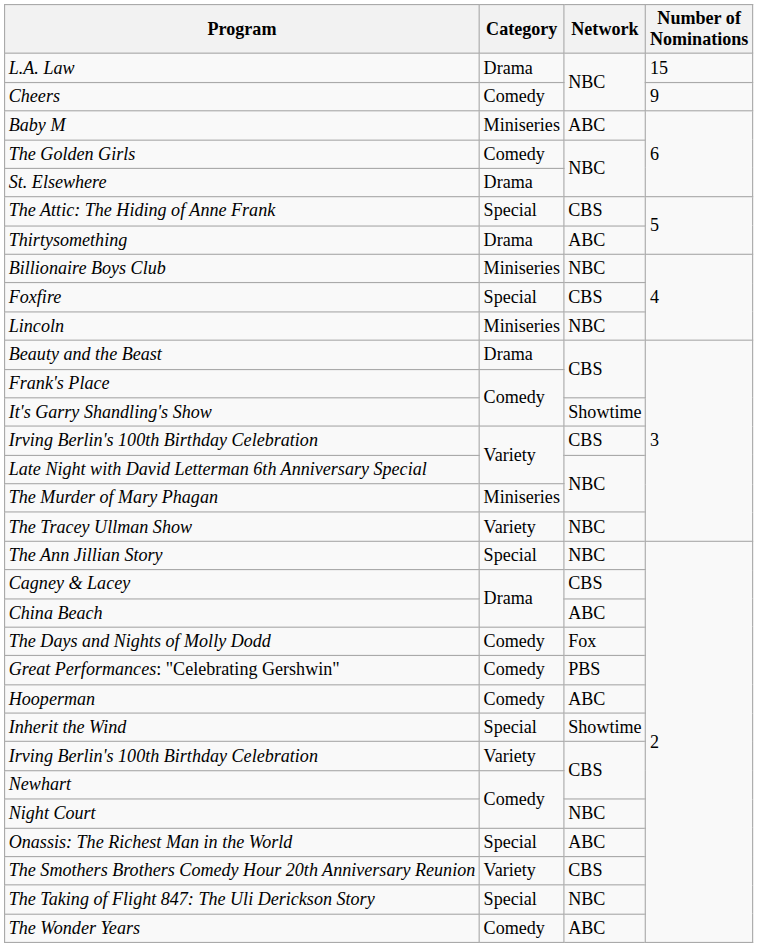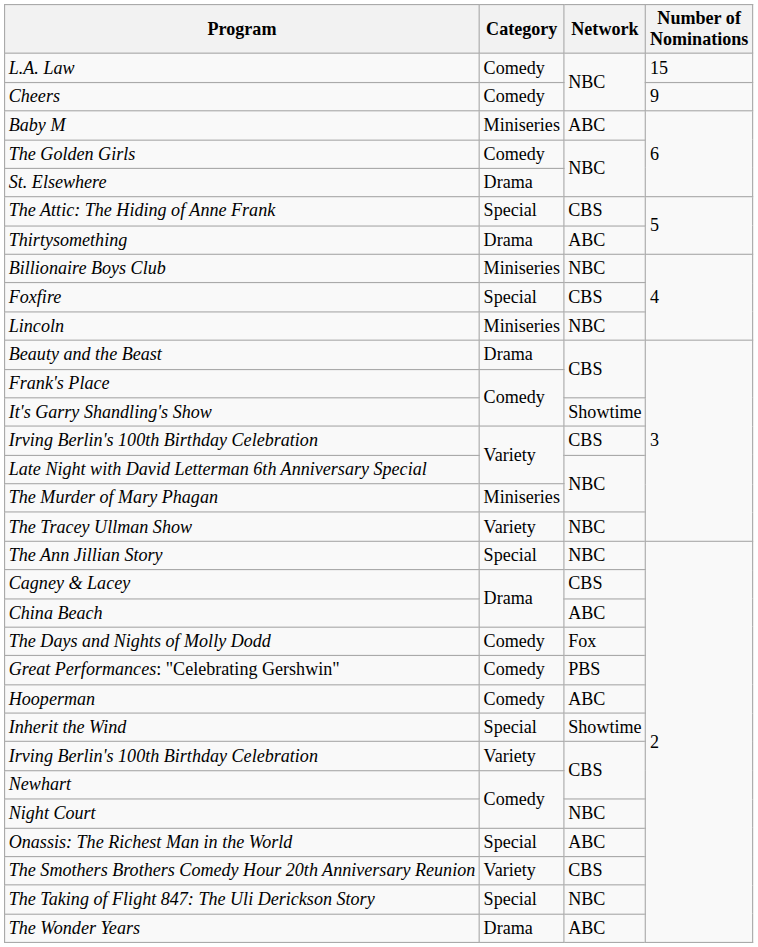 <table class="wikitable">
 <tr>
 <th>Program</th>
 <th>Category</th>
 <th>Network</th>
 <th>Number of<br>Nominations</th>
 </tr>
 <tr>
 <td><em>L.A. Law</em></td>
-<td>Drama</td>
+<td>Comedy</td>
 <td rowspan="2">NBC</td>
 <td>15</td>
 </tr>
 <tr>
 <td><em>Cheers</em></td>
 <td>Comedy</td>
 <td>9</td>
 </tr>
 <tr>
 <td><em>Baby M</em></td>
 <td>Miniseries</td>
 <td>ABC</td>
 <td rowspan="3">6</td>
 </tr>
 <tr>
 <td><em>The Golden Girls</em></td>
 <td>Comedy</td>
 <td rowspan="2">NBC</td>
 </tr>
 <tr>
 <td><em>St. Elsewhere</em></td>
 <td>Drama</td>
 </tr>
 <tr>
 <td><em>The Attic: The Hiding of Anne Frank</em></td>
 <td>Special</td>
 <td>CBS</td>
 <td rowspan="2">5</td>
 </tr>
 <tr>
 <td><em>Thirtysomething</em></td>
 <td>Drama</td>
 <td>ABC</td>
 </tr>
 <tr>
 <td><em>Billionaire Boys Club</em></td>
 <td>Miniseries</td>
 <td>NBC</td>
 <td rowspan="3">4</td>
 </tr>
 <tr>
 <td><em>Foxfire</em></td>
 <td>Special</td>
 <td>CBS</td>
 </tr>
 <tr>
 <td><em>Lincoln</em></td>
 <td>Miniseries</td>
 <td>NBC</td>
 </tr>
 <tr>
 <td><em>Beauty and the Beast</em></td>
 <td>Drama</td>
 <td rowspan="2">CBS</td>
 <td rowspan="7">3</td>
 </tr>
 <tr>
 <td><em>Frank's Place</em></td>
 <td rowspan="2">Comedy</td>
 </tr>
 <tr>
 <td><em>It's Garry Shandling's Show</em></td>
 <td>Showtime</td>
 </tr>
 <tr>
 <td><em>Irving Berlin's 100th Birthday Celebration</em></td>
 <td rowspan="2">Variety</td>
 <td>CBS</td>
 </tr>
 <tr>
 <td><em>Late Night with David Letterman 6th Anniversary Special</em></td>
 <td rowspan="2">NBC</td>
 </tr>
 <tr>
 <td><em>The Murder of Mary Phagan</em></td>
 <td>Miniseries</td>
 </tr>
 <tr>
 <td><em>The Tracey Ullman Show</em></td>
 <td>Variety</td>
 <td>NBC</td>
 </tr>
 <tr>
 <td><em>The Ann Jillian Story</em></td>
 <td>Special</td>
 <td>NBC</td>
 <td rowspan="14">2</td>
 </tr>
 <tr>
 <td><em>Cagney & Lacey</em></td>
 <td rowspan="2">Drama</td>
 <td>CBS</td>
 </tr>
 <tr>
 <td><em>China Beach</em></td>
 <td>ABC</td>
 </tr>
 <tr>
 <td><em>The Days and Nights of Molly Dodd</em></td>
 <td>Comedy</td>
 <td>Fox</td>
 </tr>
 <tr>
 <td><em>Great Performances</em>: "Celebrating Gershwin"</td>
 <td>Comedy</td>
 <td>PBS</td>
 </tr>
 <tr>
 <td><em>Hooperman</em></td>
 <td>Comedy</td>
 <td>ABC</td>
 </tr>
 <tr>
 <td><em>Inherit the Wind</em></td>
 <td>Special</td>
 <td>Showtime</td>
 </tr>
 <tr>
 <td><em>Irving Berlin's 100th Birthday Celebration</em></td>
 <td>Variety</td>
 <td rowspan="2">CBS</td>
 </tr>
 <tr>
 <td><em>Newhart</em></td>
 <td rowspan="2">Comedy</td>
 </tr>
 <tr>
 <td><em>Night Court</em></td>
 <td>NBC</td>
 </tr>
 <tr>
 <td><em>Onassis: The Richest Man in the World</em></td>
 <td>Special</td>
 <td>ABC</td>
 </tr>
 <tr>
 <td><em>The Smothers Brothers Comedy Hour 20th Anniversary Reunion</em></td>
 <td>Variety</td>
 <td>CBS</td>
 </tr>
 <tr>
 <td><em>The Taking of Flight 847: The Uli Derickson Story</em></td>
 <td>Special</td>
 <td>NBC</td>
 </tr>
 <tr>
 <td><em>The Wonder Years</em></td>
-<td>Comedy</td>
+<td>Drama</td>
 <td>ABC</td>
 </tr>
 </table>
